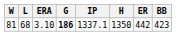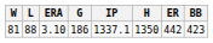 <table class="wikitable" style="text-align:center;">
 <tr>
 <th>W</th>
 <th>L</th>
 <th>ERA</th>
 <th>G</th>
 <th>IP</th>
 <th>H</th>
 <th>ER</th>
 <th>BB</th>
 </tr>
 <tr>
 <td>81</td>
-<td>68</td>
+<td>88</td>
 <td>3.10</td>
-<td><strong>186</strong></td>
+<td>186</td>
 <td>1337.1</td>
 <td>1350</td>
 <td>442</td>
 <td>423</td>
 </tr>
 </table>
